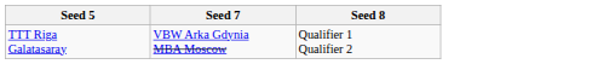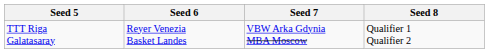 <table class="wikitable">
 <tr>
 <th width=180>Seed 5</th>
+<th width=180>Seed 6</th>
 <th width=180>Seed 7</th>
 <th width=180>Seed 8</th>
 </tr>
 <tr>
 <td> <a href='#'>TTT Riga</a><br> <a href='#'>Galatasaray</a></td>
+<td> <a href='#'>Reyer Venezia</a><br> <a href='#'>Basket Landes</a></td>
 <td> <a href='#'>VBW Arka Gdynia</a><br><s> <a href='#'>MBA Moscow</a></s></td>
 <td>Qualifier 1<br>Qualifier 2</td>
 </tr>
 </table>
